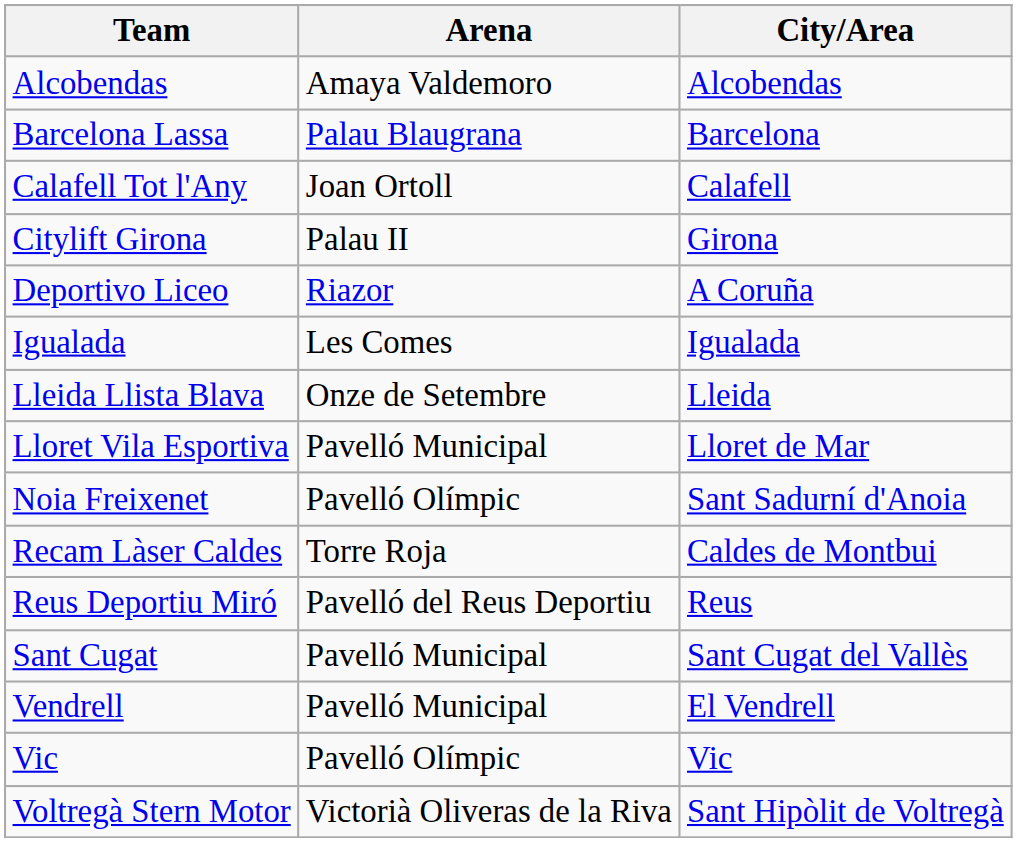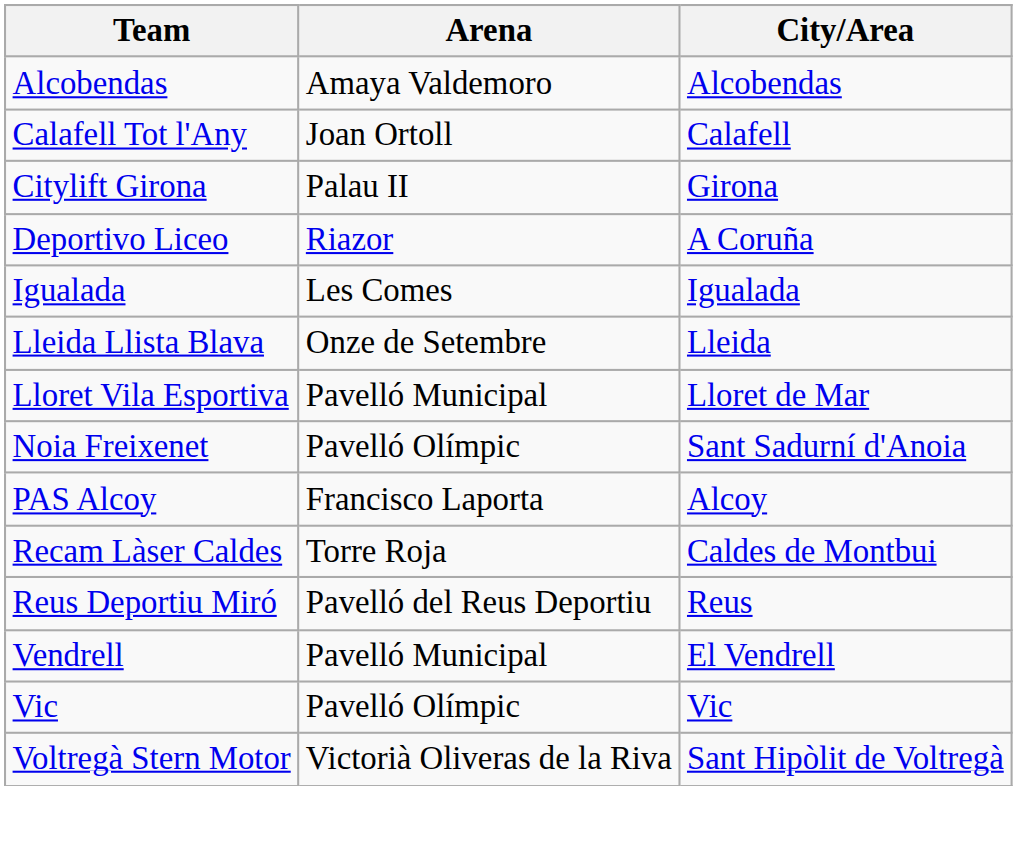 <table class="wikitable sortable">
 <tr>
 <th>Team</th>
 <th>Arena</th>
 <th>City/Area</th>
 </tr>
 <tr>
 <td><a href='#'>Alcobendas</a></td>
 <td>Amaya Valdemoro</td>
 <td><a href='#'>Alcobendas</a></td>
-</tr>
-<tr>
-<td><a href='#'>Barcelona Lassa</a></td>
-<td><a href='#'>Palau Blaugrana</a></td>
-<td><a href='#'>Barcelona</a></td>
 </tr>
 <tr>
 <td><a href='#'>Calafell Tot l'Any</a></td>
 <td>Joan Ortoll</td>
 <td><a href='#'>Calafell</a></td>
 </tr>
 <tr>
 <td><a href='#'>Citylift Girona</a></td>
 <td>Palau II</td>
 <td><a href='#'>Girona</a></td>
 </tr>
 <tr>
 <td><a href='#'>Deportivo Liceo</a></td>
 <td><a href='#'>Riazor</a></td>
 <td><a href='#'>A Coruña</a></td>
 </tr>
 <tr>
 <td><a href='#'>Igualada</a></td>
 <td>Les Comes</td>
 <td><a href='#'>Igualada</a></td>
 </tr>
 <tr>
 <td><a href='#'>Lleida Llista Blava</a></td>
 <td>Onze de Setembre</td>
 <td><a href='#'>Lleida</a></td>
 </tr>
 <tr>
 <td><a href='#'>Lloret Vila Esportiva</a></td>
 <td>Pavelló Municipal</td>
 <td><a href='#'>Lloret de Mar</a></td>
 </tr>
 <tr>
 <td><a href='#'>Noia Freixenet</a></td>
 <td>Pavelló Olímpic</td>
 <td><a href='#'>Sant Sadurní d'Anoia</a></td>
 </tr>
 <tr>
+<td><a href='#'>PAS Alcoy</a></td>
+<td>Francisco Laporta</td>
+<td><a href='#'>Alcoy</a></td>
+</tr>
+<tr>
 <td><a href='#'>Recam Làser Caldes</a></td>
 <td>Torre Roja</td>
 <td><a href='#'>Caldes de Montbui</a></td>
 </tr>
 <tr>
 <td><a href='#'>Reus Deportiu Miró</a></td>
 <td>Pavelló del Reus Deportiu</td>
 <td><a href='#'>Reus</a></td>
-</tr>
-<tr>
-<td><a href='#'>Sant Cugat</a></td>
-<td>Pavelló Municipal</td>
-<td><a href='#'>Sant Cugat del Vallès</a></td>
 </tr>
 <tr>
 <td><a href='#'>Vendrell</a></td>
 <td>Pavelló Municipal</td>
 <td><a href='#'>El Vendrell</a></td>
 </tr>
 <tr>
 <td><a href='#'>Vic</a></td>
 <td>Pavelló Olímpic</td>
 <td><a href='#'>Vic</a></td>
 </tr>
 <tr>
 <td><a href='#'>Voltregà Stern Motor</a></td>
 <td>Victorià Oliveras de la Riva</td>
 <td><a href='#'>Sant Hipòlit de Voltregà</a></td>
 </tr>
 </table>
